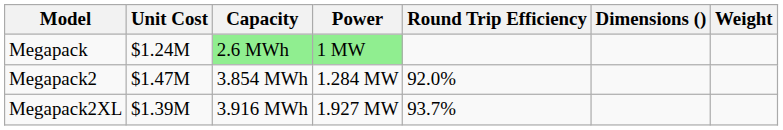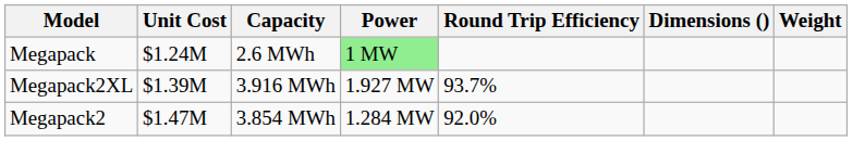 <table class="wikitable">
 <tr>
 <th>Model</th>
 <th>Unit Cost</th>
 <th>Capacity</th>
 <th>Power</th>
 <th>Round Trip Efficiency</th>
 <th>Dimensions ()</th>
 <th>Weight</th>
 </tr>
 <tr>
 <td>Megapack</td>
 <td>$1.24M</td>
-<td style="background: lightgreen;">2.6 MWh</td>
+<td>2.6 MWh</td>
 <td style="background: lightgreen;">1 MW</td>
 <td></td>
+<td></td>
+<td></td>
+</tr>
+<tr>
+<td>Megapack2XL</td>
+<td>$1.39M</td>
+<td>3.916 MWh</td>
+<td>1.927 MW</td>
+<td>93.7%</td>
 <td></td>
 <td></td>
 </tr>
 <tr>
 <td>Megapack2</td>
 <td>$1.47M</td>
 <td>3.854 MWh</td>
 <td>1.284 MW</td>
 <td>92.0%</td>
 <td></td>
 <td></td>
 </tr>
-<tr>
-<td>Megapack2XL</td>
-<td>$1.39M</td>
-<td>3.916 MWh</td>
-<td>1.927 MW</td>
-<td>93.7%</td>
-<td></td>
-<td></td>
-</tr>
 </table>
